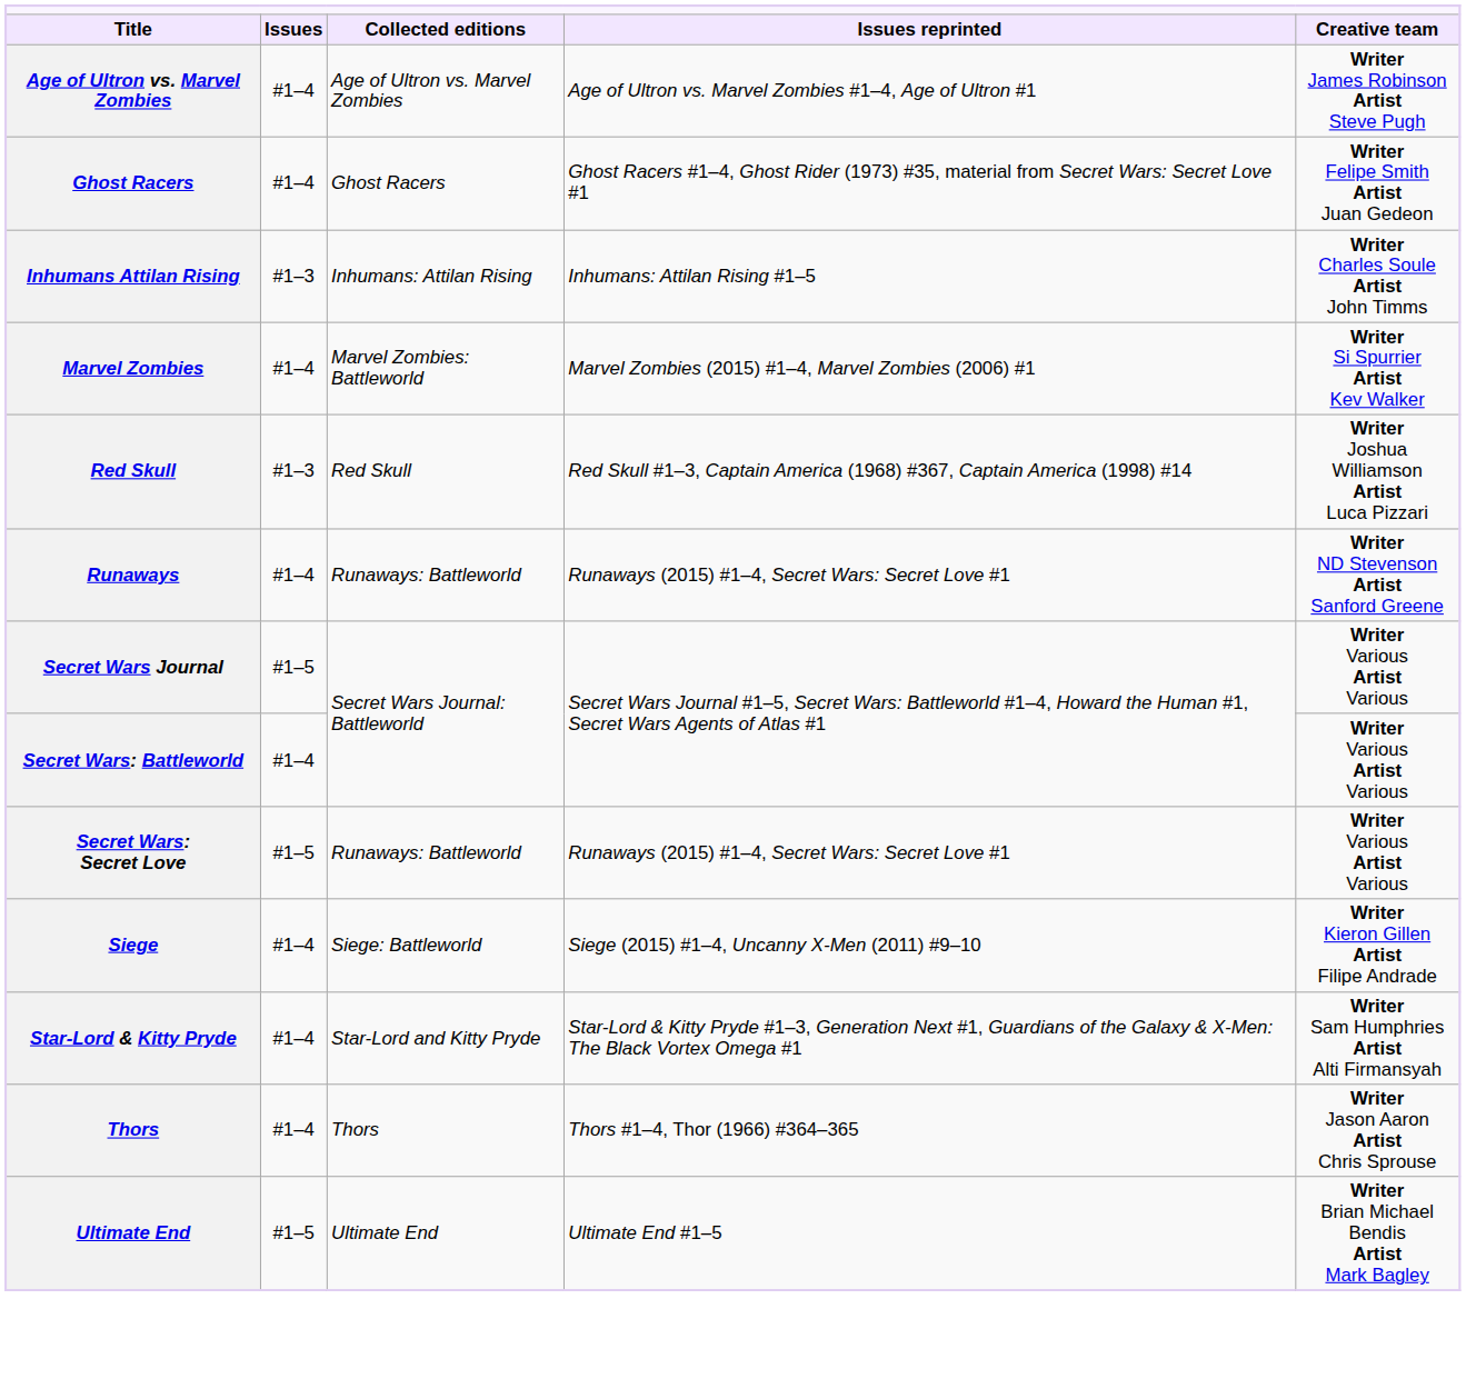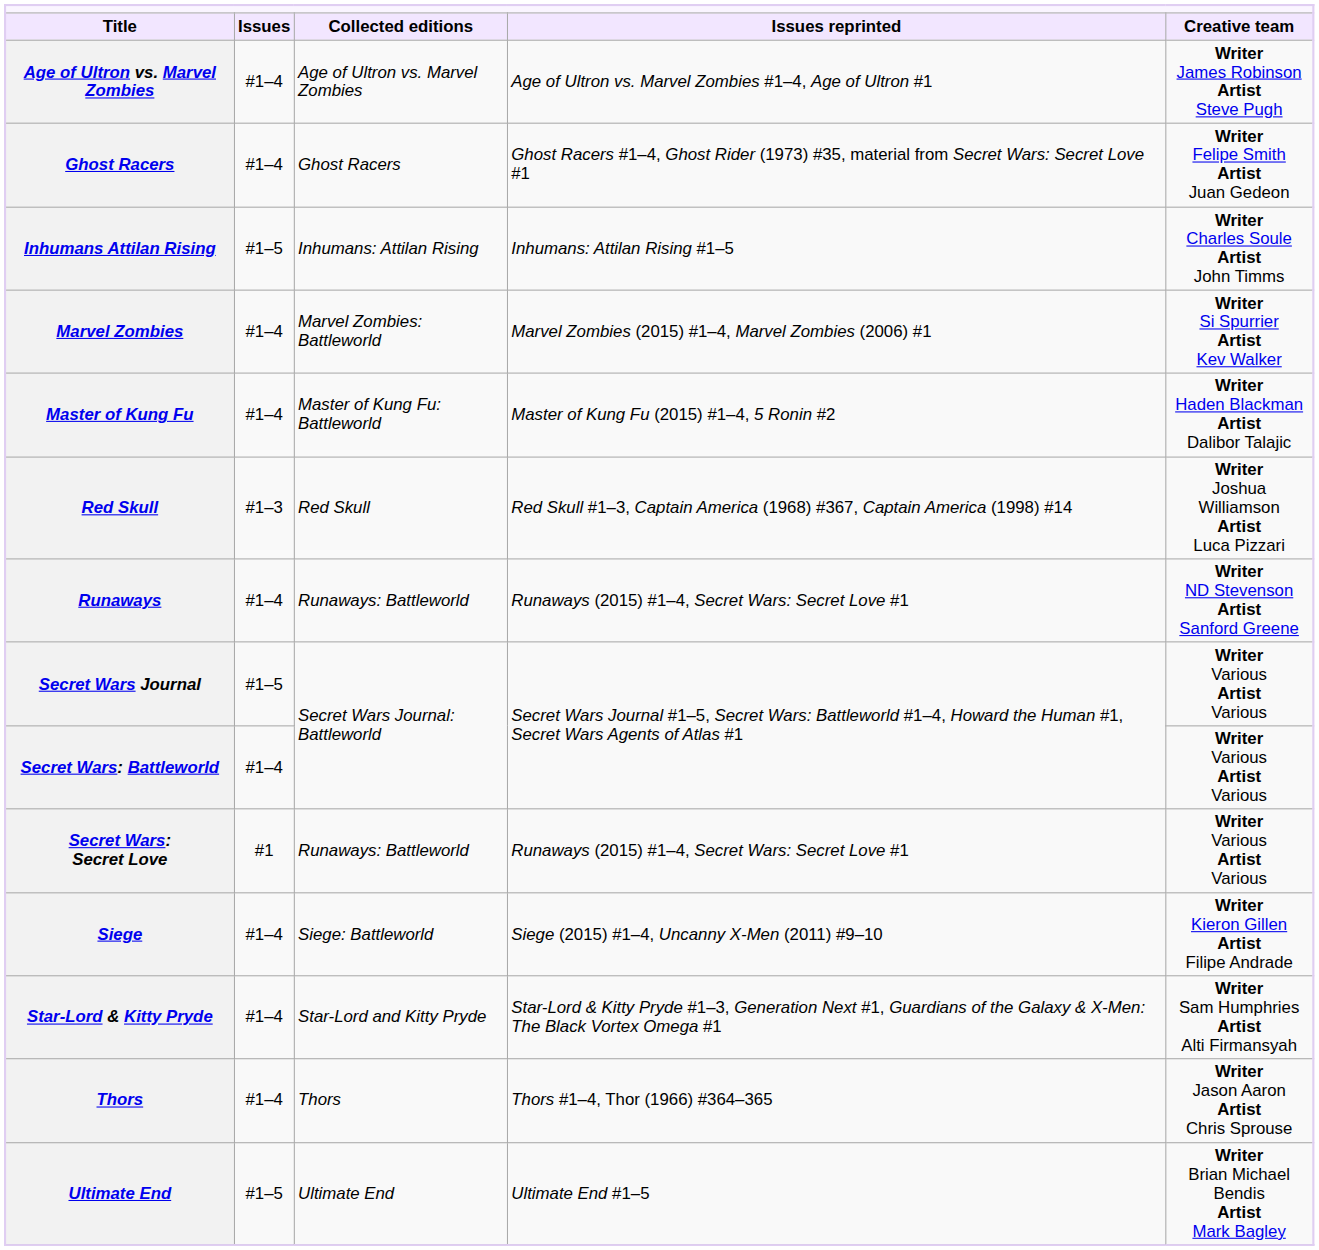 <table class="wikitable collapsible"  style="text-align:center; border:2px solid #e0cef2; font-weight:normal;">
 <tr>
 <th colspan="5" style="background:#faf5ff;"></th>
 </tr>
 <tr>
 <th scope="col" style="text-align:center; background:#f2e6ff;">Title</th>
 <th scope="col" style="text-align:center; background:#f2e6ff;">Issues</th>
 <th scope="col" style="text-align:center; background:#f2e6ff;">Collected editions</th>
 <th scope="col" style="text-align:center; background:#f2e6ff;">Issues reprinted</th>
 <th scope="col" style="text-align:center; background:#f2e6ff;">Creative team</th>
 </tr>
 <tr>
 <th><em><a href='#'>Age of Ultron</a> vs. <a href='#'>Marvel Zombies</a></em></th>
 <td>#1–4</td>
 <td style="text-align:left;"><em>Age of Ultron vs. Marvel Zombies</em></td>
 <td style="text-align:left;"><em>Age of Ultron vs. Marvel Zombies</em> #1–4, <em>Age of Ultron</em> #1</td>
 <td><strong>Writer</strong><br><a href='#'>James Robinson</a><br><strong>Artist</strong><br><a href='#'>Steve Pugh</a></td>
 </tr>
 <tr>
 <th><em><a href='#'>Ghost Racers</a></em></th>
 <td>#1–4</td>
 <td style="text-align:left;"><em>Ghost Racers</em></td>
 <td style="text-align:left;"><em>Ghost Racers</em> #1–4, <em>Ghost Rider</em> (1973) #35, material from <em>Secret Wars: Secret Love</em> #1</td>
 <td><strong>Writer</strong><br><a href='#'>Felipe Smith</a><br><strong>Artist</strong><br>Juan Gedeon</td>
 </tr>
 <tr>
 <th><em><a href='#'>Inhumans Attilan Rising</a></em></th>
-<td>#1–3</td>
+<td>#1–5</td>
 <td style="text-align:left;"><em>Inhumans: Attilan Rising</em></td>
 <td style="text-align:left;"><em>Inhumans: Attilan Rising</em> #1–5</td>
 <td><strong>Writer</strong><br><a href='#'>Charles Soule</a><br><strong>Artist</strong><br>John Timms</td>
 </tr>
 <tr>
 <th><em><a href='#'>Marvel Zombies</a></em></th>
 <td>#1–4</td>
 <td style="text-align:left;"><em>Marvel Zombies: Battleworld</em></td>
 <td style="text-align:left;"><em>Marvel Zombies</em> (2015) #1–4, <em>Marvel Zombies</em> (2006) #1</td>
 <td><strong>Writer</strong><br><a href='#'>Si Spurrier</a><br><strong>Artist</strong><br><a href='#'>Kev Walker</a></td>
+</tr>
+<tr>
+<th><em><a href='#'>Master of Kung Fu</a></em></th>
+<td>#1–4</td>
+<td style="text-align:left;"><em>Master of Kung Fu: Battleworld</em></td>
+<td style="text-align:left;"><em>Master of Kung Fu</em> (2015) #1–4, <em>5 Ronin</em> #2</td>
+<td><strong>Writer</strong><br><a href='#'>Haden Blackman</a><br><strong>Artist</strong><br>Dalibor Talajic</td>
 </tr>
 <tr>
 <th><em><a href='#'>Red Skull</a></em></th>
 <td>#1–3</td>
 <td style="text-align:left;"><em>Red Skull</em></td>
 <td style="text-align:left;"><em>Red Skull</em> #1–3, <em>Captain America</em> (1968) #367, <em>Captain America</em> (1998) #14</td>
 <td><strong>Writer</strong><br>Joshua Williamson<br><strong>Artist</strong><br>Luca Pizzari</td>
 </tr>
 <tr>
 <th><em><a href='#'>Runaways</a></em></th>
 <td>#1–4</td>
 <td style="text-align:left;"><em>Runaways: Battleworld</em></td>
 <td style="text-align:left;"><em>Runaways</em> (2015) #1–4, <em>Secret Wars: Secret Love</em> #1</td>
 <td><strong>Writer</strong><br><a href='#'>ND Stevenson</a><br><strong>Artist</strong><br><a href='#'>Sanford Greene</a></td>
 </tr>
 <tr>
 <th><em><a href='#'>Secret Wars</a> Journal</em></th>
 <td>#1–5</td>
 <td rowspan="2" style="text-align:left;"><em>Secret Wars Journal: Battleworld</em></td>
 <td rowspan="2" style="text-align:left;"><em>Secret Wars Journal</em> #1–5, <em>Secret Wars: Battleworld</em> #1–4, <em>Howard the Human</em> #1, <em>Secret Wars Agents of Atlas</em> #1</td>
 <td><strong>Writer</strong><br>Various<br><strong>Artist</strong><br>Various</td>
 </tr>
 <tr>
 <th><em><a href='#'>Secret Wars</a>: <a href='#'>Battleworld</a></em></th>
 <td>#1–4</td>
 <td><strong>Writer</strong><br>Various<br><strong>Artist</strong><br>Various</td>
 </tr>
 <tr>
 <th><em><a href='#'>Secret Wars</a>:<br>Secret Love</em></th>
-<td>#1–5</td>
+<td>#1</td>
 <td style="text-align:left;"><em>Runaways: Battleworld</em></td>
 <td style="text-align:left;"><em>Runaways</em> (2015) #1–4, <em>Secret Wars: Secret Love</em> #1</td>
 <td><strong>Writer</strong><br>Various<br><strong>Artist</strong><br>Various</td>
 </tr>
 <tr>
 <th><em><a href='#'>Siege</a></em></th>
 <td>#1–4</td>
 <td style="text-align:left;"><em>Siege: Battleworld</em></td>
 <td style="text-align:left;"><em>Siege</em> (2015) #1–4, <em>Uncanny X-Men</em> (2011) #9–10</td>
 <td><strong>Writer</strong><br><a href='#'>Kieron Gillen</a><br><strong>Artist</strong><br>Filipe Andrade</td>
 </tr>
 <tr>
 <th><em><a href='#'>Star-Lord</a> & <a href='#'>Kitty Pryde</a></em></th>
 <td>#1–4</td>
 <td style="text-align:left;"><em>Star-Lord and Kitty Pryde</em></td>
 <td style="text-align:left;"><em>Star-Lord & Kitty Pryde</em> #1–3, <em>Generation Next</em> #1, <em>Guardians of the Galaxy & X-Men: The Black Vortex Omega</em> #1</td>
 <td><strong>Writer</strong><br>Sam Humphries<br><strong>Artist</strong><br>Alti Firmansyah</td>
 </tr>
 <tr>
 <th><em><a href='#'>Thors</a></em></th>
 <td>#1–4</td>
 <td style="text-align:left;"><em>Thors</em></td>
 <td style="text-align:left;"><em>Thors</em> #1–4, Thor (1966) #364–365</td>
 <td><strong>Writer</strong><br>Jason Aaron<br><strong>Artist</strong><br>Chris Sprouse</td>
 </tr>
 <tr>
 <th><em><a href='#'>Ultimate End</a></em></th>
 <td>#1–5</td>
 <td style="text-align:left;"><em>Ultimate End</em></td>
 <td style="text-align:left;"><em>Ultimate End</em> #1–5</td>
 <td><strong>Writer</strong><br>Brian Michael Bendis<br><strong>Artist</strong><br><a href='#'>Mark Bagley</a></td>
 </tr>
 <tr>
 </tr>
 </table>
